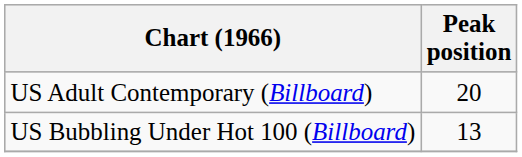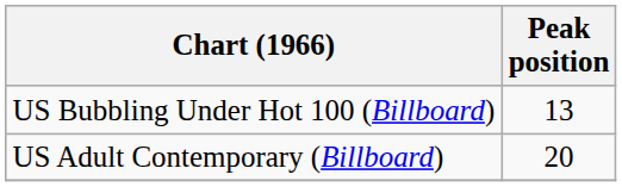 <table class="wikitable sortable">
 <tr>
 <th align="left">Chart (1966)</th>
 <th align="center">Peak<br>position</th>
 </tr>
 <tr>
+<td align="left">US Bubbling Under Hot 100 (<em><a href='#'>Billboard</a></em>)</td>
+<td align="center">13</td>
+</tr>
+<tr>
 <td align="left">US Adult Contemporary (<em><a href='#'>Billboard</a></em>)</td>
 <td align="center">20</td>
 </tr>
 <tr>
-<td align="left">US Bubbling Under Hot 100 (<em><a href='#'>Billboard</a></em>)</td>
-<td align="center">13</td>
-</tr>
-<tr>
 </tr>
 </table>
